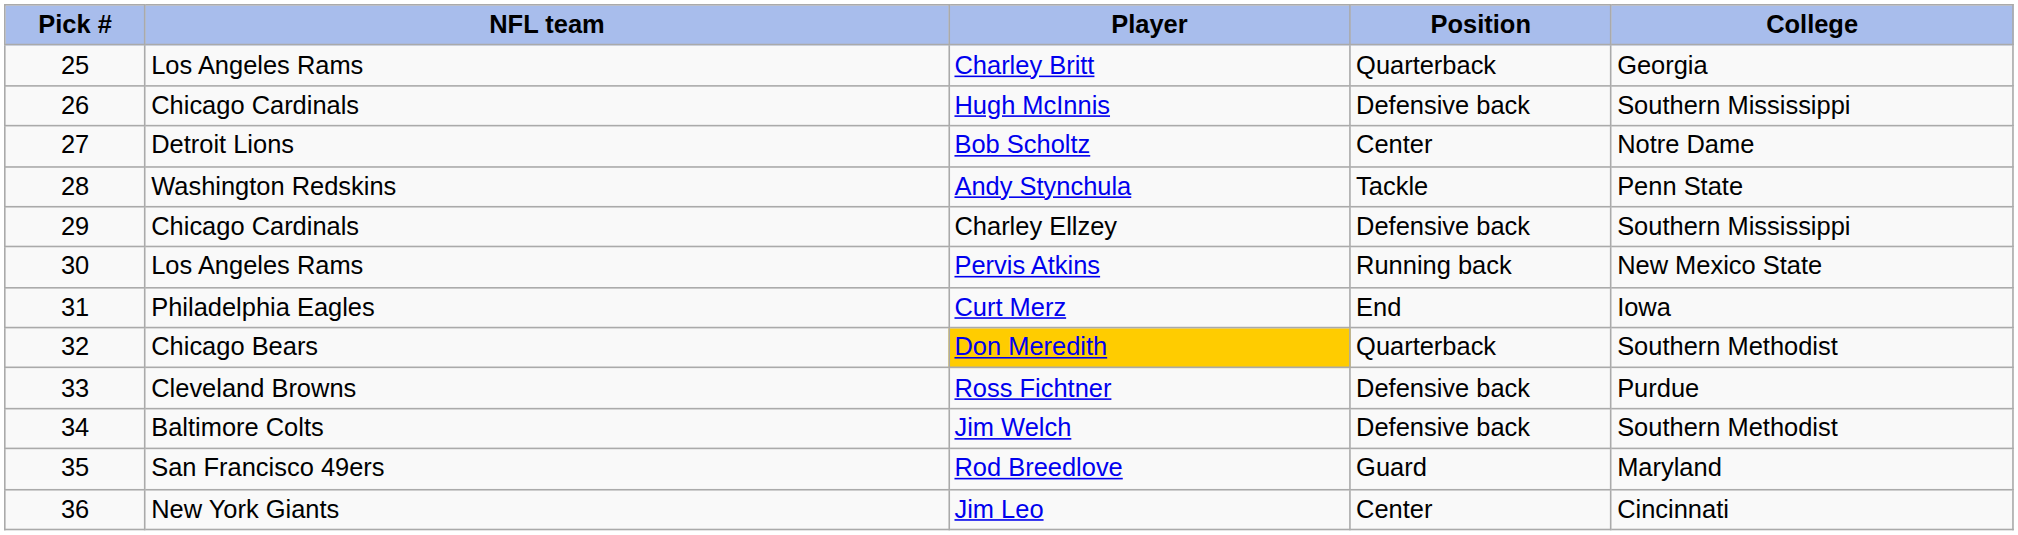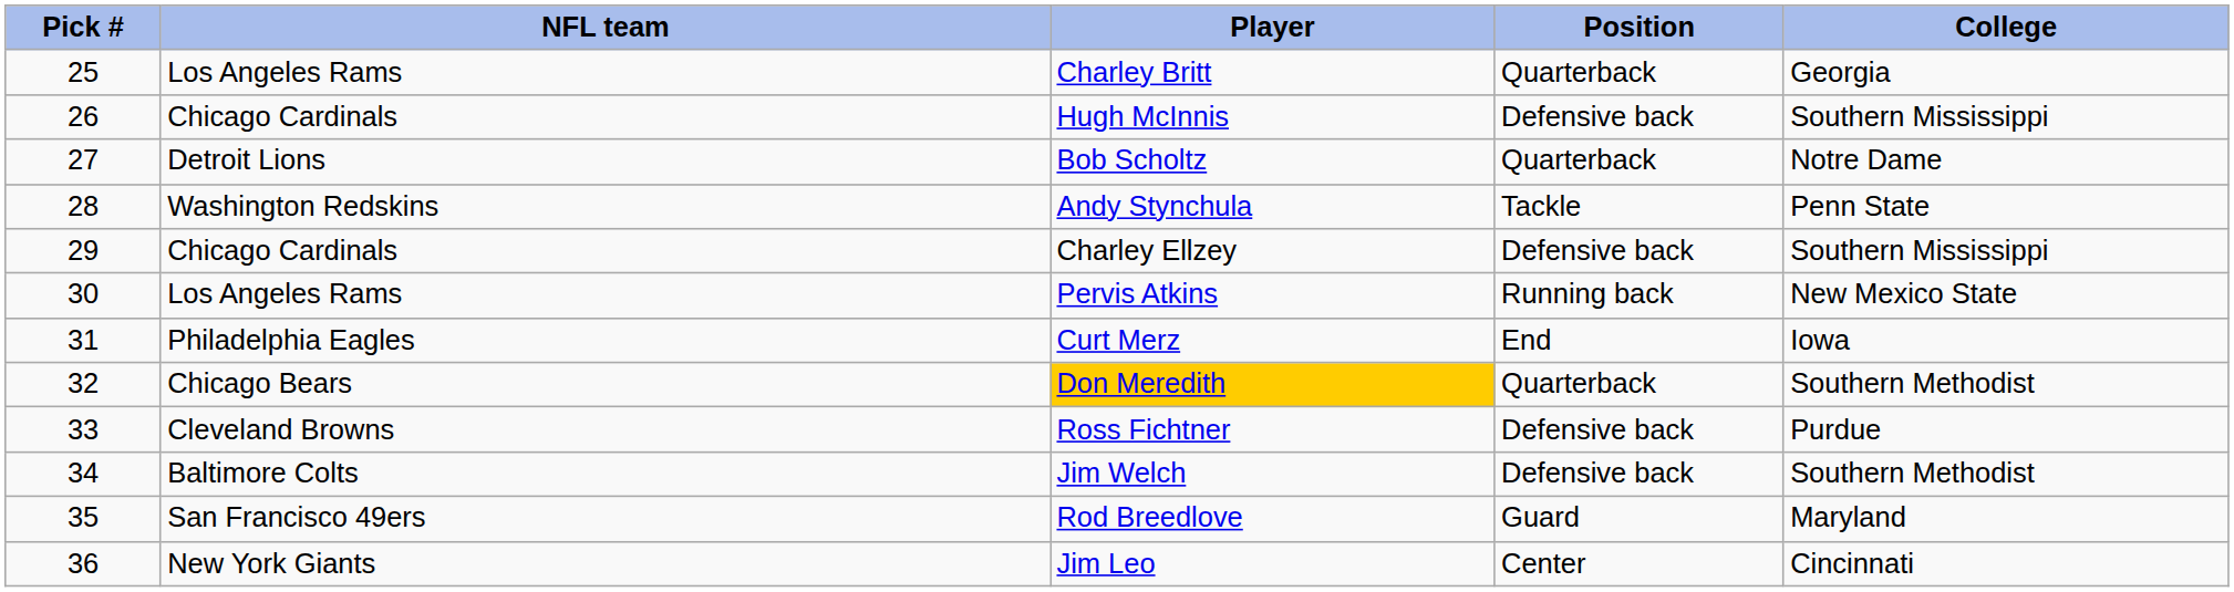 <table class="wikitable sortable sortable" style="width: 100%">
 <tr>
 <th style="background:#A8BDEC;" width=7%>Pick #</th>
 <th width=40% style="background:#A8BDEC;">NFL team</th>
 <th width=20% style="background:#A8BDEC;">Player</th>
 <th width=13% style="background:#A8BDEC;">Position</th>
 <th style="background:#A8BDEC;">College</th>
 </tr>
 <tr>
 <td align=center>25</td>
 <td>Los Angeles Rams</td>
 <td><a href='#'>Charley Britt</a></td>
 <td>Quarterback</td>
 <td>Georgia</td>
 </tr>
 <tr>
 <td align=center>26</td>
 <td>Chicago Cardinals</td>
 <td><a href='#'>Hugh McInnis</a></td>
 <td>Defensive back</td>
 <td>Southern Mississippi</td>
 </tr>
 <tr>
 <td align=center>27</td>
 <td>Detroit Lions</td>
 <td><a href='#'>Bob Scholtz</a></td>
-<td>Center</td>
+<td>Quarterback</td>
 <td>Notre Dame</td>
 </tr>
 <tr>
 <td align=center>28</td>
 <td>Washington Redskins</td>
 <td><a href='#'>Andy Stynchula</a></td>
 <td>Tackle</td>
 <td>Penn State</td>
 </tr>
 <tr>
 <td align=center>29</td>
 <td>Chicago Cardinals</td>
 <td>Charley Ellzey</td>
 <td>Defensive back</td>
 <td>Southern Mississippi</td>
 </tr>
 <tr>
 <td align=center>30</td>
 <td>Los Angeles Rams</td>
 <td><a href='#'>Pervis Atkins</a></td>
 <td>Running back</td>
 <td>New Mexico State</td>
 </tr>
 <tr>
 <td align=center>31</td>
 <td>Philadelphia Eagles</td>
 <td><a href='#'>Curt Merz</a></td>
 <td>End</td>
 <td>Iowa</td>
 </tr>
 <tr>
 <td align=center>32</td>
 <td>Chicago Bears</td>
 <td bgcolor="#FFCC00"><a href='#'>Don Meredith</a></td>
 <td>Quarterback</td>
 <td>Southern Methodist</td>
 </tr>
 <tr>
 <td align=center>33</td>
 <td>Cleveland Browns</td>
 <td><a href='#'>Ross Fichtner</a></td>
 <td>Defensive back</td>
 <td>Purdue</td>
 </tr>
 <tr>
 <td align=center>34</td>
 <td>Baltimore Colts</td>
 <td><a href='#'>Jim Welch</a></td>
 <td>Defensive back</td>
 <td>Southern Methodist</td>
 </tr>
 <tr>
 <td align=center>35</td>
 <td>San Francisco 49ers</td>
 <td><a href='#'>Rod Breedlove</a></td>
 <td>Guard</td>
 <td>Maryland</td>
 </tr>
 <tr>
 <td align=center>36</td>
 <td>New York Giants</td>
 <td><a href='#'>Jim Leo</a></td>
 <td>Center</td>
 <td>Cincinnati</td>
 </tr>
 </table>
